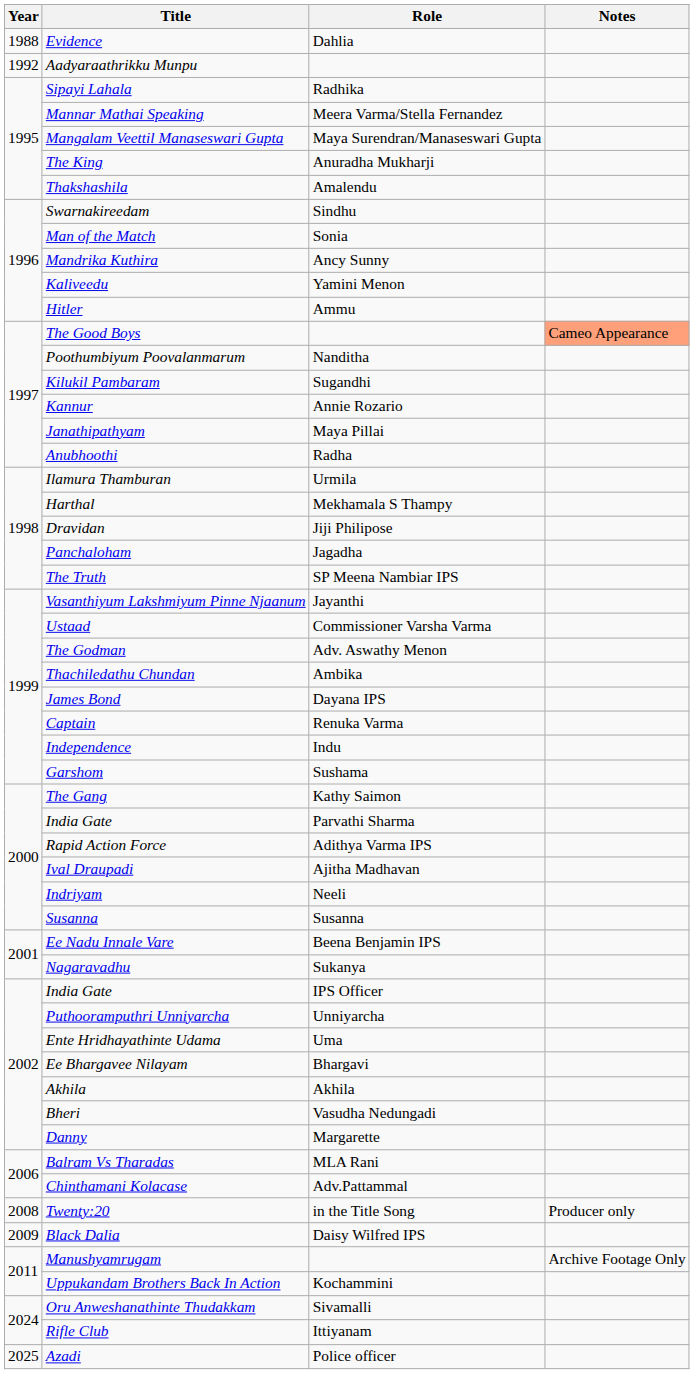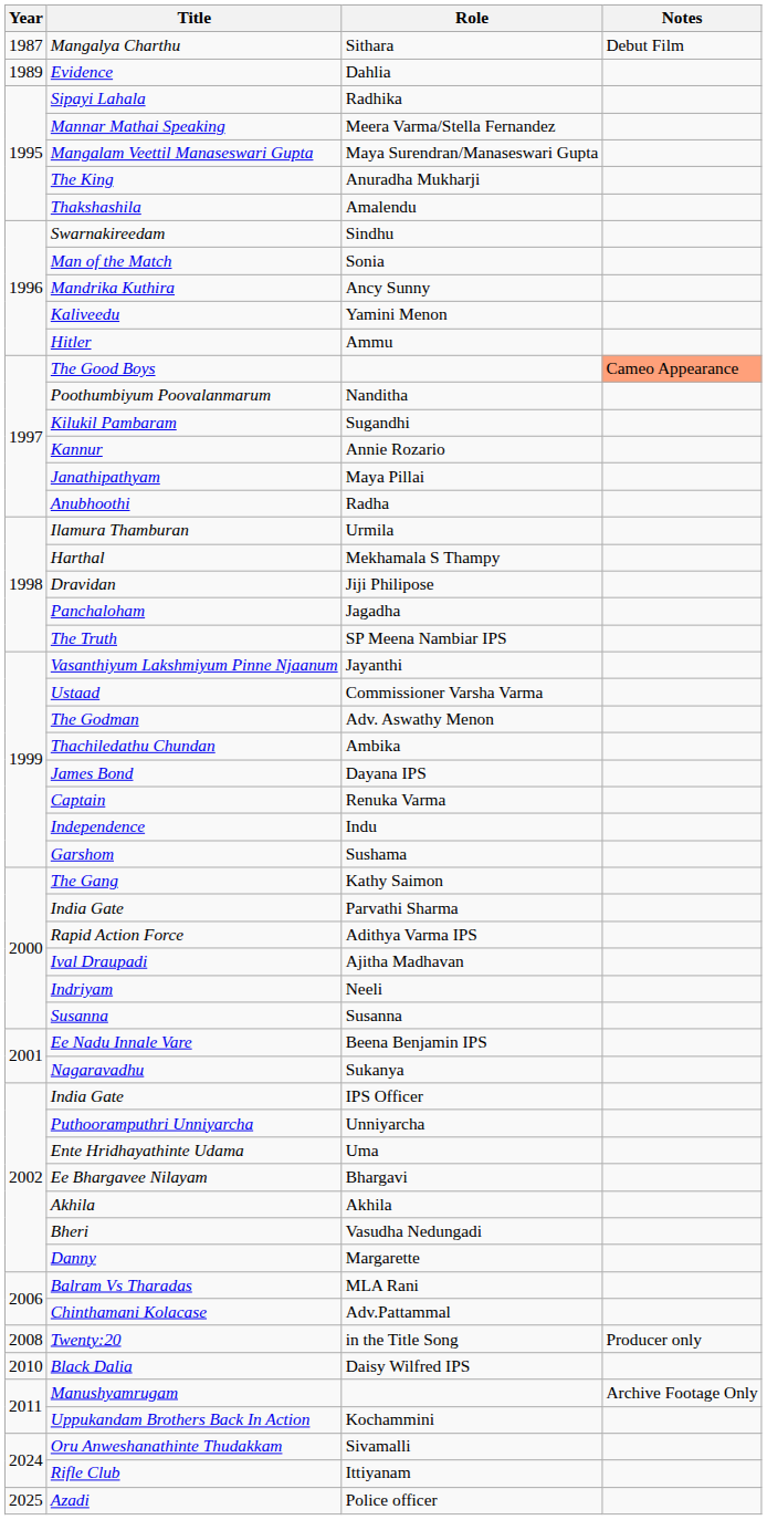 <table class="wikitable sortable">
 <tr>
 <th>Year</th>
 <th>Title</th>
 <th>Role</th>
 <th class="unsortable">Notes</th>
 </tr>
 <tr>
-<td>1988</td>
+<td>1987</td>
+<td><em>Mangalya Charthu</em></td>
+<td>Sithara</td>
+<td>Debut Film</td>
+</tr>
+<tr>
+<td>1989</td>
 <td><em><a href='#'>Evidence</a></em></td>
 <td>Dahlia</td>
-<td></td>
-</tr>
-<tr>
-<td>1992</td>
-<td><em>Aadyaraathrikku Munpu</em></td>
-<td></td>
 <td></td>
 </tr>
 <tr>
 <td rowspan="5">1995</td>
 <td><em><a href='#'>Sipayi Lahala</a></em></td>
 <td>Radhika</td>
 <td></td>
 </tr>
 <tr>
 <td><em><a href='#'>Mannar Mathai Speaking</a></em></td>
 <td>Meera Varma/Stella Fernandez</td>
 <td></td>
 </tr>
 <tr>
 <td><em><a href='#'>Mangalam Veettil Manaseswari Gupta</a></em></td>
 <td>Maya Surendran/Manaseswari Gupta</td>
 <td></td>
 </tr>
 <tr>
 <td><em><a href='#'>The King</a></em></td>
 <td>Anuradha Mukharji</td>
 <td></td>
 </tr>
 <tr>
 <td><em><a href='#'>Thakshashila</a></em></td>
 <td>Amalendu</td>
 <td></td>
 </tr>
 <tr>
 <td rowspan="5">1996</td>
 <td><em>Swarnakireedam</em></td>
 <td>Sindhu</td>
 <td></td>
 </tr>
 <tr>
 <td><em><a href='#'>Man of the Match</a></em></td>
 <td>Sonia</td>
 <td></td>
 </tr>
 <tr>
 <td><em><a href='#'>Mandrika Kuthira</a></em></td>
 <td>Ancy Sunny</td>
 <td></td>
 </tr>
 <tr>
 <td><em><a href='#'>Kaliveedu</a></em></td>
 <td>Yamini Menon</td>
 <td></td>
 </tr>
 <tr>
 <td><em><a href='#'>Hitler</a></em></td>
 <td>Ammu</td>
 <td></td>
 </tr>
 <tr>
 <td rowspan="6">1997</td>
 <td><em><a href='#'>The Good Boys</a></em></td>
 <td></td>
 <td style="background: lightsalmon;">Cameo Appearance</td>
 </tr>
 <tr>
 <td><em>Poothumbiyum Poovalanmarum</em></td>
 <td>Nanditha</td>
 <td></td>
 </tr>
 <tr>
 <td><em><a href='#'>Kilukil Pambaram</a></em></td>
 <td>Sugandhi</td>
 <td></td>
 </tr>
 <tr>
 <td><em><a href='#'>Kannur</a></em></td>
 <td>Annie Rozario</td>
 <td></td>
 </tr>
 <tr>
 <td><em><a href='#'>Janathipathyam</a></em></td>
 <td>Maya Pillai</td>
 <td></td>
 </tr>
 <tr>
 <td><em><a href='#'>Anubhoothi</a></em></td>
 <td>Radha</td>
 <td></td>
 </tr>
 <tr>
 <td rowspan="5">1998</td>
 <td><em>Ilamura Thamburan</em></td>
 <td>Urmila</td>
 <td></td>
 </tr>
 <tr>
 <td><em>Harthal</em></td>
 <td>Mekhamala S Thampy</td>
 <td></td>
 </tr>
 <tr>
 <td><em>Dravidan</em></td>
 <td>Jiji Philipose</td>
 <td></td>
 </tr>
 <tr>
 <td><em><a href='#'>Panchaloham</a></em></td>
 <td>Jagadha</td>
 <td></td>
 </tr>
 <tr>
 <td><em><a href='#'>The Truth</a></em></td>
 <td>SP Meena Nambiar IPS</td>
 <td></td>
 </tr>
 <tr>
 <td rowspan="8">1999</td>
 <td><em><a href='#'>Vasanthiyum Lakshmiyum Pinne Njaanum</a></em></td>
 <td>Jayanthi</td>
 <td></td>
 </tr>
 <tr>
 <td><em><a href='#'>Ustaad</a></em></td>
 <td>Commissioner Varsha Varma</td>
 <td></td>
 </tr>
 <tr>
 <td><em><a href='#'>The Godman</a></em></td>
 <td>Adv. Aswathy Menon</td>
 <td></td>
 </tr>
 <tr>
 <td><em><a href='#'>Thachiledathu Chundan</a></em></td>
 <td>Ambika</td>
 <td></td>
 </tr>
 <tr>
 <td><em><a href='#'>James Bond</a></em></td>
 <td>Dayana IPS</td>
 <td></td>
 </tr>
 <tr>
 <td><em><a href='#'>Captain</a></em></td>
 <td>Renuka Varma</td>
 <td></td>
 </tr>
 <tr>
 <td><em><a href='#'>Independence</a></em></td>
 <td>Indu</td>
 <td></td>
 </tr>
 <tr>
 <td><em><a href='#'>Garshom</a></em></td>
 <td>Sushama</td>
 <td></td>
 </tr>
 <tr>
 <td rowspan="6">2000</td>
 <td><em><a href='#'>The Gang</a></em></td>
 <td>Kathy Saimon</td>
 <td></td>
 </tr>
 <tr>
 <td><em>India Gate</em></td>
 <td>Parvathi Sharma</td>
 <td></td>
 </tr>
 <tr>
 <td><em>Rapid Action Force</em></td>
 <td>Adithya Varma IPS</td>
 <td></td>
 </tr>
 <tr>
 <td><em><a href='#'>Ival Draupadi</a></em></td>
 <td>Ajitha Madhavan</td>
 <td></td>
 </tr>
 <tr>
 <td><em><a href='#'>Indriyam</a></em></td>
 <td>Neeli</td>
 <td></td>
 </tr>
 <tr>
 <td><em><a href='#'>Susanna</a></em></td>
 <td>Susanna</td>
 <td></td>
 </tr>
 <tr>
 <td rowspan="2">2001</td>
 <td><em><a href='#'>Ee Nadu Innale Vare</a></em></td>
 <td>Beena Benjamin IPS</td>
 <td></td>
 </tr>
 <tr>
 <td><em><a href='#'>Nagaravadhu</a></em></td>
 <td>Sukanya</td>
 <td></td>
 </tr>
 <tr>
 <td rowspan="7">2002</td>
 <td><em>India Gate</em></td>
 <td>IPS Officer</td>
 <td></td>
 </tr>
 <tr>
 <td><em><a href='#'>Puthooramputhri Unniyarcha</a></em></td>
 <td>Unniyarcha</td>
 <td></td>
 </tr>
 <tr>
 <td><em>Ente Hridhayathinte Udama</em></td>
 <td>Uma</td>
 <td></td>
 </tr>
 <tr>
 <td><em>Ee Bhargavee Nilayam</em></td>
 <td>Bhargavi</td>
 <td></td>
 </tr>
 <tr>
 <td><em>Akhila</em></td>
 <td>Akhila</td>
 <td></td>
 </tr>
 <tr>
 <td><em>Bheri</em></td>
 <td>Vasudha Nedungadi</td>
 <td></td>
 </tr>
 <tr>
 <td><em><a href='#'>Danny</a></em></td>
 <td>Margarette</td>
 <td></td>
 </tr>
 <tr>
 <td rowspan="2">2006</td>
 <td><em><a href='#'>Balram Vs Tharadas</a></em></td>
 <td>MLA Rani</td>
 <td></td>
 </tr>
 <tr>
 <td><em><a href='#'>Chinthamani Kolacase</a></em></td>
 <td>Adv.Pattammal</td>
 <td></td>
 </tr>
 <tr>
 <td>2008</td>
 <td><em><a href='#'>Twenty:20</a></em></td>
 <td>in the Title Song</td>
 <td>Producer only</td>
 </tr>
 <tr>
-<td>2009</td>
+<td>2010</td>
 <td><em><a href='#'>Black Dalia</a></em></td>
 <td>Daisy Wilfred IPS</td>
 <td></td>
 </tr>
 <tr>
 <td rowspan="2">2011</td>
 <td><em><a href='#'>Manushyamrugam</a></em></td>
 <td></td>
 <td>Archive Footage Only</td>
 </tr>
 <tr>
 <td><em><a href='#'>Uppukandam Brothers Back In Action</a></em></td>
 <td>Kochammini</td>
 <td></td>
 </tr>
 <tr>
 <td rowspan=2>2024</td>
 <td><em><a href='#'>Oru Anweshanathinte Thudakkam</a></em></td>
 <td>Sivamalli</td>
 <td></td>
 </tr>
 <tr>
 <td><a href='#'><em>Rifle Club</em></a></td>
 <td>Ittiyanam</td>
 <td></td>
 </tr>
 <tr>
 <td>2025</td>
 <td><em><a href='#'>Azadi</a></em></td>
 <td>Police officer</td>
 <td></td>
 </tr>
 </table>
